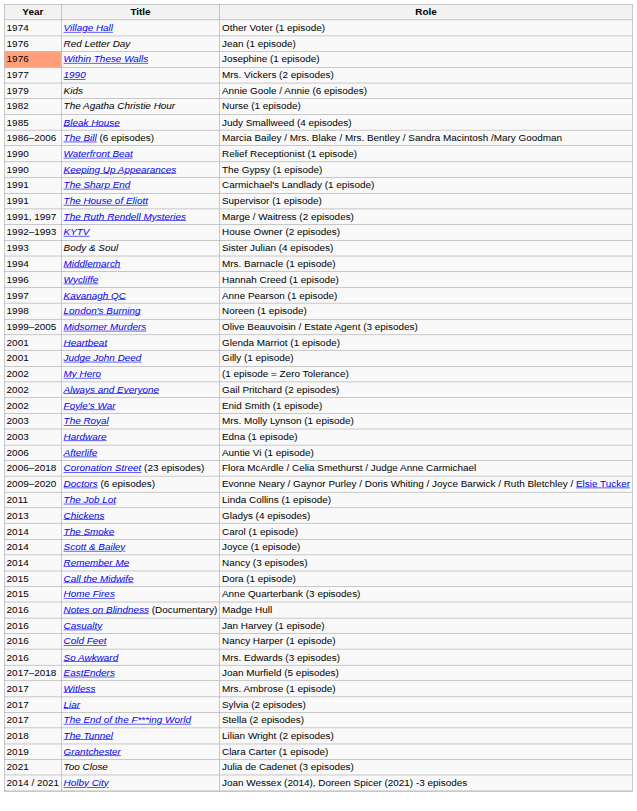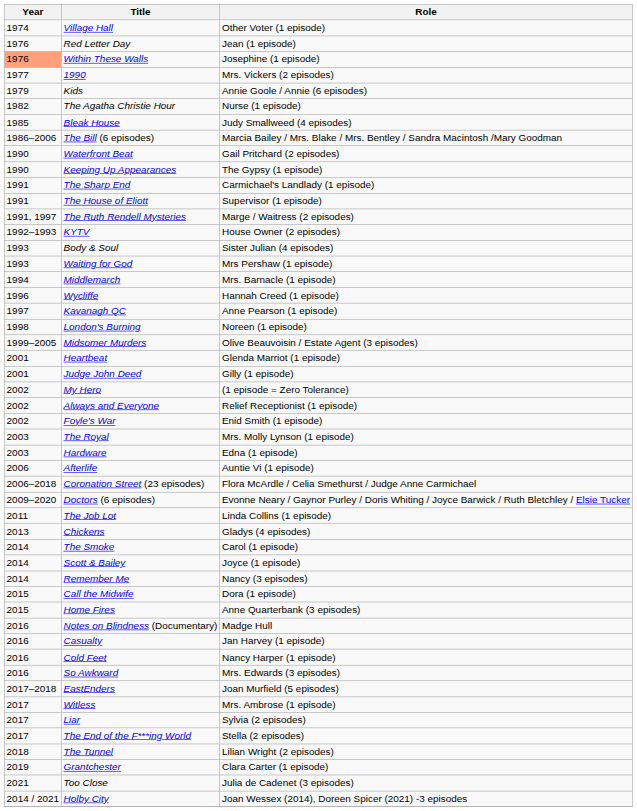 <table class="wikitable sortable">
 <tr>
 <th>Year</th>
 <th>Title</th>
 <th>Role</th>
 </tr>
 <tr>
 <td>1974</td>
 <td><em><a href='#'>Village Hall</a></em></td>
 <td>Other Voter (1 episode)</td>
 </tr>
 <tr>
 <td>1976</td>
 <td><em>Red Letter Day</em></td>
 <td>Jean (1 episode)</td>
 </tr>
 <tr>
 <td style="background: lightsalmon;">1976</td>
 <td><em><a href='#'>Within These Walls</a></em></td>
 <td>Josephine (1 episode)</td>
 </tr>
 <tr>
 <td>1977</td>
 <td><em><a href='#'>1990</a></em></td>
 <td>Mrs. Vickers (2 episodes)</td>
 </tr>
 <tr>
 <td>1979</td>
 <td><em>Kids</em></td>
 <td>Annie Goole / Annie  (6 episodes)</td>
 </tr>
 <tr>
 <td>1982</td>
 <td><em>The Agatha Christie Hour</em></td>
 <td>Nurse (1 episode)</td>
 </tr>
 <tr>
 <td>1985</td>
 <td><em><a href='#'>Bleak House</a></em></td>
 <td>Judy Smallweed  (4 episodes)</td>
 </tr>
 <tr>
 <td>1986–2006</td>
 <td><em><a href='#'>The Bill</a></em> (6 episodes)</td>
 <td>Marcia Bailey / Mrs. Blake / Mrs. Bentley / Sandra Macintosh /Mary Goodman</td>
 </tr>
 <tr>
 <td>1990</td>
 <td><em><a href='#'>Waterfront Beat</a></em></td>
-<td>Relief Receptionist (1 episode)</td>
+<td>Gail Pritchard  (2 episodes)</td>
 </tr>
 <tr>
 <td>1990</td>
 <td><em><a href='#'>Keeping Up Appearances</a></em></td>
 <td>The Gypsy (1 episode)</td>
 </tr>
 <tr>
 <td>1991</td>
 <td><em><a href='#'>The Sharp End</a></em></td>
 <td>Carmichael's Landlady (1 episode)</td>
 </tr>
 <tr>
 <td>1991</td>
 <td><em><a href='#'>The House of Eliott</a></em></td>
 <td>Supervisor (1 episode)</td>
 </tr>
 <tr>
 <td>1991, 1997</td>
 <td><em><a href='#'>The Ruth Rendell Mysteries</a></em></td>
 <td>Marge / Waitress  (2 episodes)</td>
 </tr>
 <tr>
 <td>1992–1993</td>
 <td><em><a href='#'>KYTV</a></em></td>
 <td>House Owner (2 episodes)</td>
 </tr>
 <tr>
 <td>1993</td>
 <td><em>Body & Soul</em></td>
 <td>Sister Julian (4 episodes)</td>
+</tr>
+<tr>
+<td>1993</td>
+<td><em><a href='#'>Waiting for God</a></em></td>
+<td>Mrs Pershaw (1 episode)</td>
 </tr>
 <tr>
 <td>1994</td>
 <td><em><a href='#'>Middlemarch</a></em></td>
 <td>Mrs. Barnacle (1 episode)</td>
 </tr>
 <tr>
 <td>1996</td>
 <td><em><a href='#'>Wycliffe</a></em></td>
 <td>Hannah Creed (1 episode)</td>
 </tr>
 <tr>
 <td>1997</td>
 <td><em><a href='#'>Kavanagh QC</a></em></td>
 <td>Anne Pearson (1 episode)</td>
 </tr>
 <tr>
 <td>1998</td>
 <td><em><a href='#'>London's Burning</a></em></td>
 <td>Noreen (1 episode)</td>
 </tr>
 <tr>
 <td>1999–2005</td>
 <td><em><a href='#'>Midsomer Murders</a></em></td>
 <td>Olive Beauvoisin / Estate Agent (3 episodes)</td>
 </tr>
 <tr>
 <td>2001</td>
 <td><em><a href='#'>Heartbeat</a></em></td>
 <td>Glenda Marriot (1 episode)</td>
 </tr>
 <tr>
 <td>2001</td>
 <td><em><a href='#'>Judge John Deed</a></em></td>
 <td>Gilly (1 episode)</td>
 </tr>
 <tr>
 <td>2002</td>
 <td><em><a href='#'>My Hero</a></em></td>
 <td>(1 episode = Zero Tolerance)</td>
 </tr>
 <tr>
 <td>2002</td>
 <td><em><a href='#'>Always and Everyone</a></em></td>
-<td>Gail Pritchard  (2 episodes)</td>
+<td>Relief Receptionist (1 episode)</td>
 </tr>
 <tr>
 <td>2002</td>
 <td><em><a href='#'>Foyle's War</a></em></td>
 <td>Enid Smith (1 episode)</td>
 </tr>
 <tr>
 <td>2003</td>
 <td><em><a href='#'>The Royal</a></em></td>
 <td>Mrs. Molly Lynson (1 episode)</td>
 </tr>
 <tr>
 <td>2003</td>
 <td><em><a href='#'>Hardware</a></em></td>
 <td>Edna (1 episode)</td>
 </tr>
 <tr>
 <td>2006</td>
 <td><em><a href='#'>Afterlife</a></em></td>
 <td>Auntie Vi (1 episode)</td>
 </tr>
 <tr>
 <td>2006–2018</td>
 <td><em><a href='#'>Coronation Street</a></em> (23 episodes)</td>
 <td>Flora McArdle / Celia Smethurst / Judge Anne Carmichael</td>
 </tr>
 <tr>
 <td>2009–2020</td>
 <td><em><a href='#'>Doctors</a></em> (6 episodes)</td>
 <td>Evonne Neary / Gaynor Purley / Doris Whiting / Joyce Barwick / Ruth Bletchley / <a href='#'>Elsie Tucker</a></td>
 </tr>
 <tr>
 <td>2011</td>
 <td><em><a href='#'>The Job Lot</a></em></td>
 <td>Linda Collins (1 episode)</td>
 </tr>
 <tr>
 <td>2013</td>
 <td><em><a href='#'>Chickens</a></em></td>
 <td>Gladys (4 episodes)</td>
 </tr>
 <tr>
 <td>2014</td>
 <td><em><a href='#'>The Smoke</a></em></td>
 <td>Carol (1 episode)</td>
 </tr>
 <tr>
 <td>2014</td>
 <td><em><a href='#'>Scott & Bailey</a></em></td>
 <td>Joyce (1 episode)</td>
 </tr>
 <tr>
 <td>2014</td>
 <td><em><a href='#'>Remember Me</a></em></td>
 <td>Nancy (3 episodes)</td>
 </tr>
 <tr>
 <td>2015</td>
 <td><em><a href='#'>Call the Midwife</a></em></td>
 <td>Dora (1 episode)</td>
 </tr>
 <tr>
 <td>2015</td>
 <td><em><a href='#'>Home Fires</a></em></td>
 <td>Anne Quarterbank (3 episodes)</td>
 </tr>
 <tr>
 <td>2016</td>
 <td><em><a href='#'>Notes on Blindness</a></em> (Documentary)</td>
 <td>Madge Hull</td>
 </tr>
 <tr>
 <td>2016</td>
 <td><em><a href='#'>Casualty</a></em></td>
 <td>Jan Harvey (1 episode)</td>
 </tr>
 <tr>
 <td>2016</td>
 <td><em><a href='#'>Cold Feet</a></em></td>
 <td>Nancy Harper (1 episode)</td>
 </tr>
 <tr>
 <td>2016</td>
 <td><em><a href='#'>So Awkward</a></em></td>
 <td>Mrs. Edwards (3 episodes)</td>
 </tr>
 <tr>
 <td>2017–2018</td>
 <td><em><a href='#'>EastEnders</a></em></td>
 <td>Joan Murfield (5 episodes)</td>
 </tr>
 <tr>
 <td>2017</td>
 <td><em><a href='#'>Witless</a></em></td>
 <td>Mrs. Ambrose (1 episode)</td>
 </tr>
 <tr>
 <td>2017</td>
 <td><em><a href='#'>Liar</a></em></td>
 <td>Sylvia  (2 episodes)</td>
 </tr>
 <tr>
 <td>2017</td>
 <td><em><a href='#'>The End of the F***ing World</a></em></td>
 <td>Stella  (2 episodes)</td>
 </tr>
 <tr>
 <td>2018</td>
 <td><em><a href='#'>The Tunnel</a></em></td>
 <td>Lilian Wright  (2 episodes)</td>
 </tr>
 <tr>
 <td>2019</td>
 <td><em><a href='#'>Grantchester</a></em></td>
 <td>Clara Carter (1 episode)</td>
 </tr>
 <tr>
 <td>2021</td>
 <td><em>Too Close</em></td>
 <td>Julia de Cadenet (3 episodes)</td>
 </tr>
 <tr>
 <td>2014 / 2021</td>
 <td><em><a href='#'>Holby City</a></em></td>
 <td>Joan Wessex (2014), Doreen Spicer (2021) -3 episodes</td>
 </tr>
 <tr>
 </tr>
 </table>
